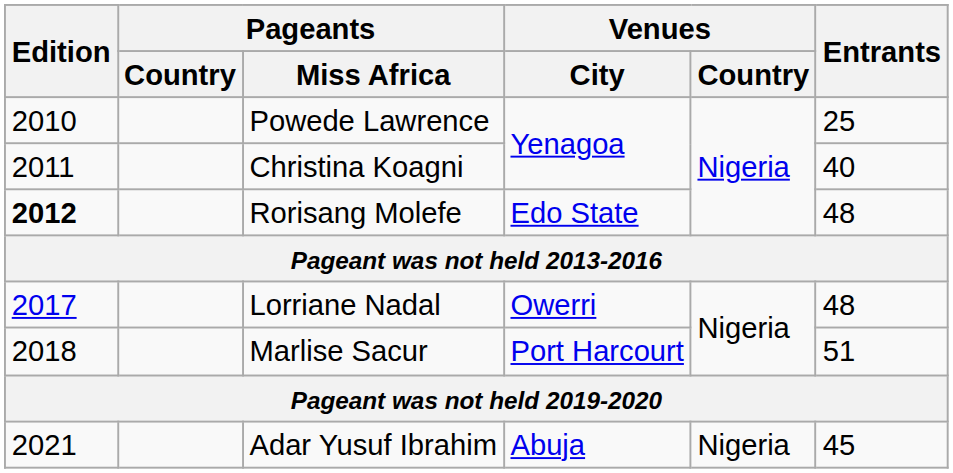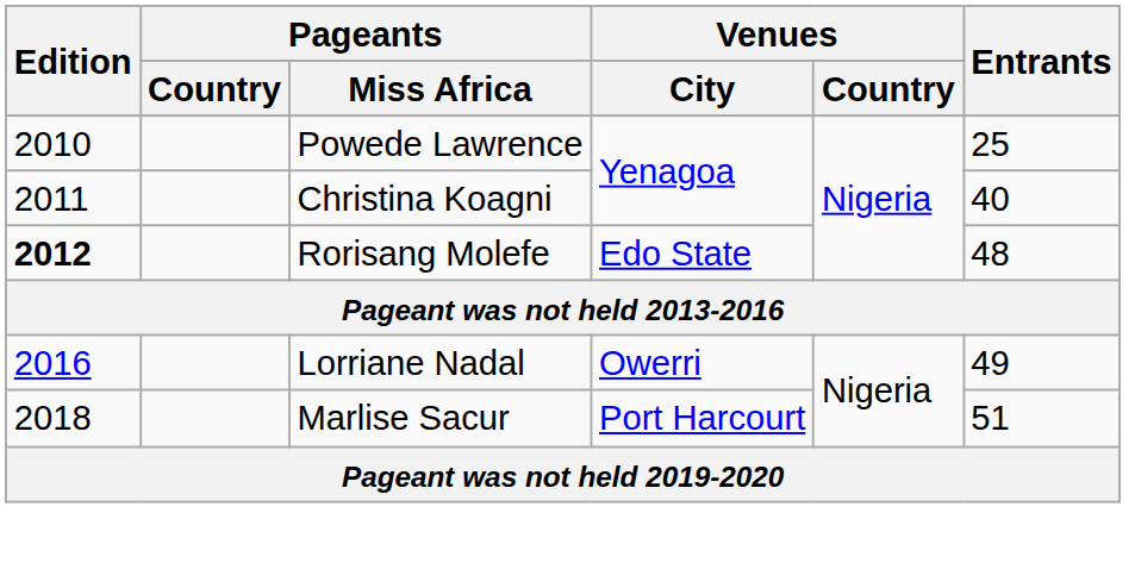 <table class="wikitable" style="font-size: 95%;">
 <tr>
 <th rowspan=2>Edition</th>
 <th colspan=2>Pageants</th>
 <th colspan=2>Venues</th>
 <th rowspan="2">Entrants</th>
 </tr>
 <tr>
 <th>Country</th>
 <th>Miss Africa</th>
 <th>City</th>
 <th>Country</th>
 </tr>
 <tr>
 <td>2010</td>
 <td></td>
 <td>Powede Lawrence</td>
 <td rowspan="2"><a href='#'>Yenagoa</a></td>
 <td rowspan="3"><a href='#'>Nigeria</a></td>
 <td>25</td>
 </tr>
 <tr>
 <td>2011</td>
 <td></td>
 <td>Christina Koagni</td>
 <td>40</td>
 </tr>
 <tr>
 <td><strong>2012</strong></td>
 <td></td>
 <td>Rorisang Molefe</td>
 <td><a href='#'>Edo State</a></td>
 <td>48</td>
 </tr>
 <tr>
 <th colspan="6"><small><em>Pageant was not held 2013-2016</em></small></th>
 </tr>
 <tr>
-<td><a href='#'>2017</a></td>
+<td><a href='#'>2016</a></td>
 <td></td>
 <td>Lorriane Nadal</td>
 <td><a href='#'>Owerri</a></td>
 <td rowspan="2">Nigeria</td>
-<td>48</td>
+<td>49</td>
 </tr>
 <tr>
 <td>2018</td>
 <td></td>
 <td>Marlise Sacur</td>
 <td><a href='#'>Port Harcourt</a></td>
 <td>51</td>
 </tr>
 <tr>
 <th colspan="6"><small><em>Pageant was not held 2019-2020</em></small></th>
 </tr>
-<tr>
-<td>2021</td>
-<td></td>
-<td>Adar Yusuf Ibrahim</td>
-<td><a href='#'>Abuja</a></td>
-<td>Nigeria</td>
-<td>45</td>
-</tr>
 </table>
